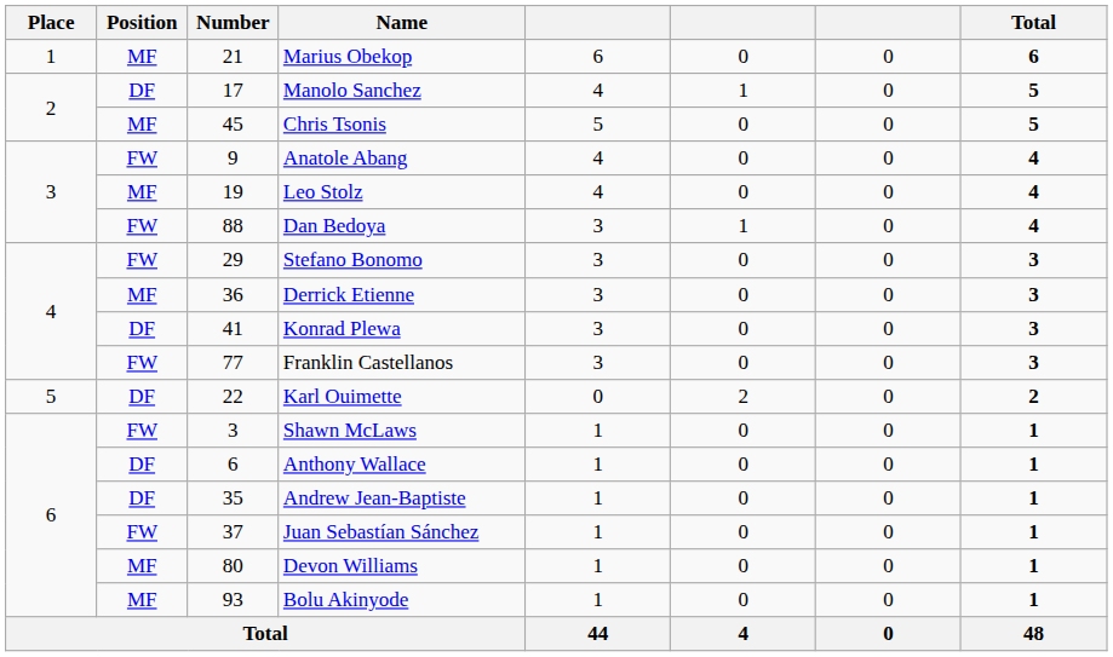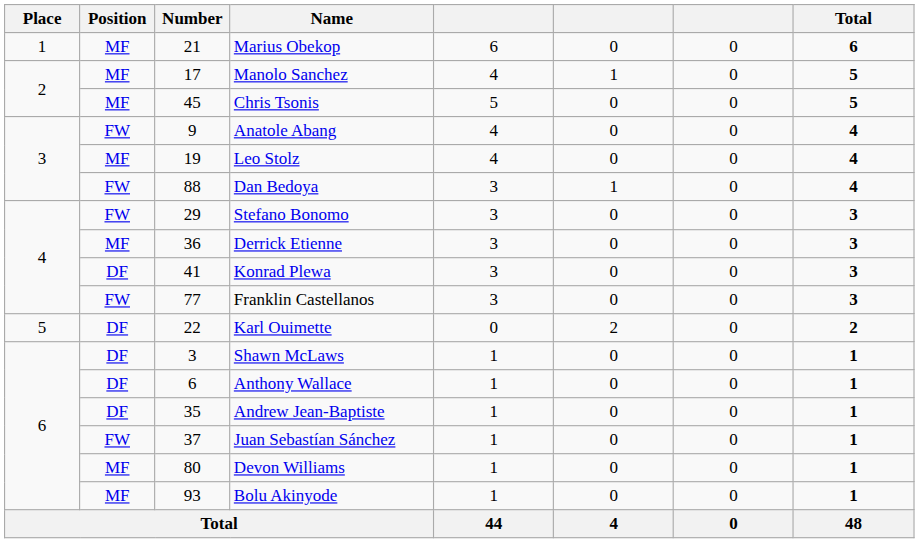 <table class="wikitable" style="font-size: 95%; text-align: center;">
 <tr>
 <th width=60>Place</th>
 <th width=60>Position</th>
 <th width=60>Number</th>
 <th width=175>Name</th>
 <th width=100></th>
 <th width=100></th>
 <th width=100></th>
 <th width=100><strong>Total</strong></th>
 </tr>
 <tr>
 <td>1</td>
 <td><a href='#'>MF</a></td>
 <td>21</td>
 <td align="left"> <a href='#'>Marius Obekop</a></td>
 <td>6</td>
 <td>0</td>
 <td>0</td>
 <td><strong>6</strong></td>
 </tr>
 <tr>
 <td rowspan="2">2</td>
-<td><a href='#'>DF</a></td>
+<td><a href='#'>MF</a></td>
 <td>17</td>
 <td align="left"> <a href='#'>Manolo Sanchez</a></td>
 <td>4</td>
 <td>1</td>
 <td>0</td>
 <td><strong>5</strong></td>
 </tr>
 <tr>
 <td><a href='#'>MF</a></td>
 <td>45</td>
 <td align="left"> <a href='#'>Chris Tsonis</a></td>
 <td>5</td>
 <td>0</td>
 <td>0</td>
 <td><strong>5</strong></td>
 </tr>
 <tr>
 <td rowspan="3">3</td>
 <td><a href='#'>FW</a></td>
 <td>9</td>
 <td align="left"> <a href='#'>Anatole Abang</a></td>
 <td>4</td>
 <td>0</td>
 <td>0</td>
 <td><strong>4</strong></td>
 </tr>
 <tr>
 <td><a href='#'>MF</a></td>
 <td>19</td>
 <td align="left"> <a href='#'>Leo Stolz</a></td>
 <td>4</td>
 <td>0</td>
 <td>0</td>
 <td><strong>4</strong></td>
 </tr>
 <tr>
 <td><a href='#'>FW</a></td>
 <td>88</td>
 <td align="left"> <a href='#'>Dan Bedoya</a></td>
 <td>3</td>
 <td>1</td>
 <td>0</td>
 <td><strong>4</strong></td>
 </tr>
 <tr>
 <td rowspan="4">4</td>
 <td><a href='#'>FW</a></td>
 <td>29</td>
 <td align="left"> <a href='#'>Stefano Bonomo</a></td>
 <td>3</td>
 <td>0</td>
 <td>0</td>
 <td><strong>3</strong></td>
 </tr>
 <tr>
 <td><a href='#'>MF</a></td>
 <td>36</td>
 <td align="left"> <a href='#'>Derrick Etienne</a></td>
 <td>3</td>
 <td>0</td>
 <td>0</td>
 <td><strong>3</strong></td>
 </tr>
 <tr>
 <td><a href='#'>DF</a></td>
 <td>41</td>
 <td align="left"> <a href='#'>Konrad Plewa</a></td>
 <td>3</td>
 <td>0</td>
 <td>0</td>
 <td><strong>3</strong></td>
 </tr>
 <tr>
 <td><a href='#'>FW</a></td>
 <td>77</td>
 <td align="left"> Franklin Castellanos</td>
 <td>3</td>
 <td>0</td>
 <td>0</td>
 <td><strong>3</strong></td>
 </tr>
 <tr>
 <td>5</td>
 <td><a href='#'>DF</a></td>
 <td>22</td>
 <td align="left"> <a href='#'>Karl Ouimette</a></td>
 <td>0</td>
 <td>2</td>
 <td>0</td>
 <td><strong>2</strong></td>
 </tr>
 <tr>
 <td rowspan="6">6</td>
-<td><a href='#'>FW</a></td>
+<td><a href='#'>DF</a></td>
 <td>3</td>
 <td align="left"> <a href='#'>Shawn McLaws</a></td>
 <td>1</td>
 <td>0</td>
 <td>0</td>
 <td><strong>1</strong></td>
 </tr>
 <tr>
 <td><a href='#'>DF</a></td>
 <td>6</td>
 <td align="left"> <a href='#'>Anthony Wallace</a></td>
 <td>1</td>
 <td>0</td>
 <td>0</td>
 <td><strong>1</strong></td>
 </tr>
 <tr>
 <td><a href='#'>DF</a></td>
 <td>35</td>
 <td align="left"> <a href='#'>Andrew Jean-Baptiste</a></td>
 <td>1</td>
 <td>0</td>
 <td>0</td>
 <td><strong>1</strong></td>
 </tr>
 <tr>
 <td><a href='#'>FW</a></td>
 <td>37</td>
 <td align="left"> <a href='#'>Juan Sebastían Sánchez</a></td>
 <td>1</td>
 <td>0</td>
 <td>0</td>
 <td><strong>1</strong></td>
 </tr>
 <tr>
 <td><a href='#'>MF</a></td>
 <td>80</td>
 <td align="left"> <a href='#'>Devon Williams</a></td>
 <td>1</td>
 <td>0</td>
 <td>0</td>
 <td><strong>1</strong></td>
 </tr>
 <tr>
 <td><a href='#'>MF</a></td>
 <td>93</td>
 <td align="left"> <a href='#'>Bolu Akinyode</a></td>
 <td>1</td>
 <td>0</td>
 <td>0</td>
 <td><strong>1</strong></td>
 </tr>
 <tr>
 <th colspan="4">Total</th>
 <th>44</th>
 <th>4</th>
 <th>0</th>
 <th>48</th>
 </tr>
 </table>
